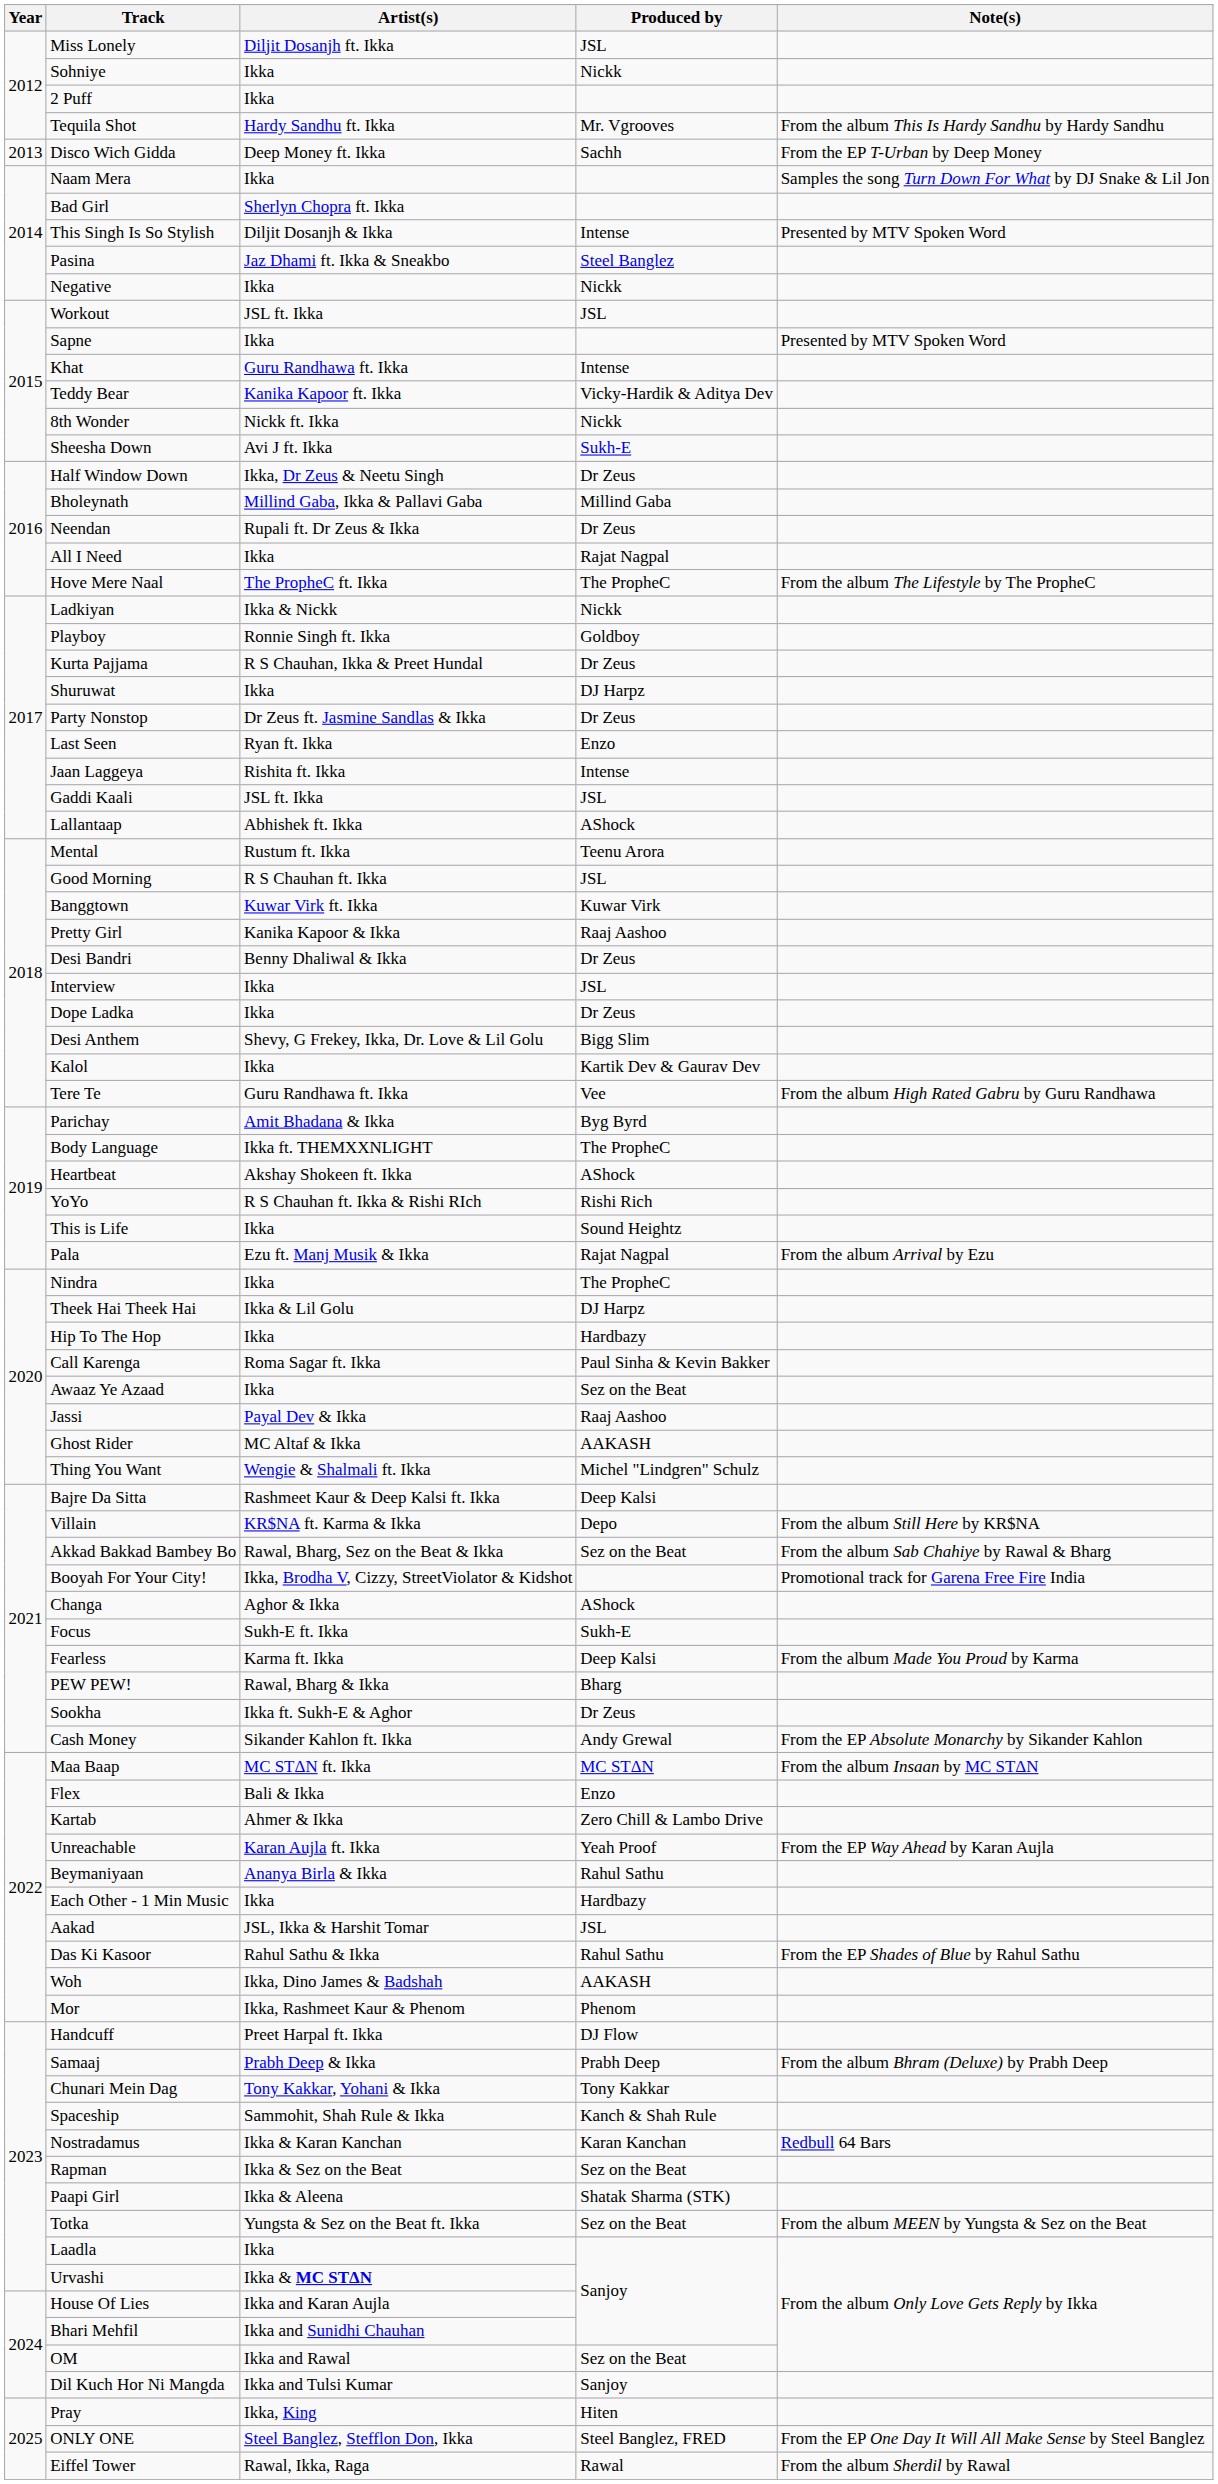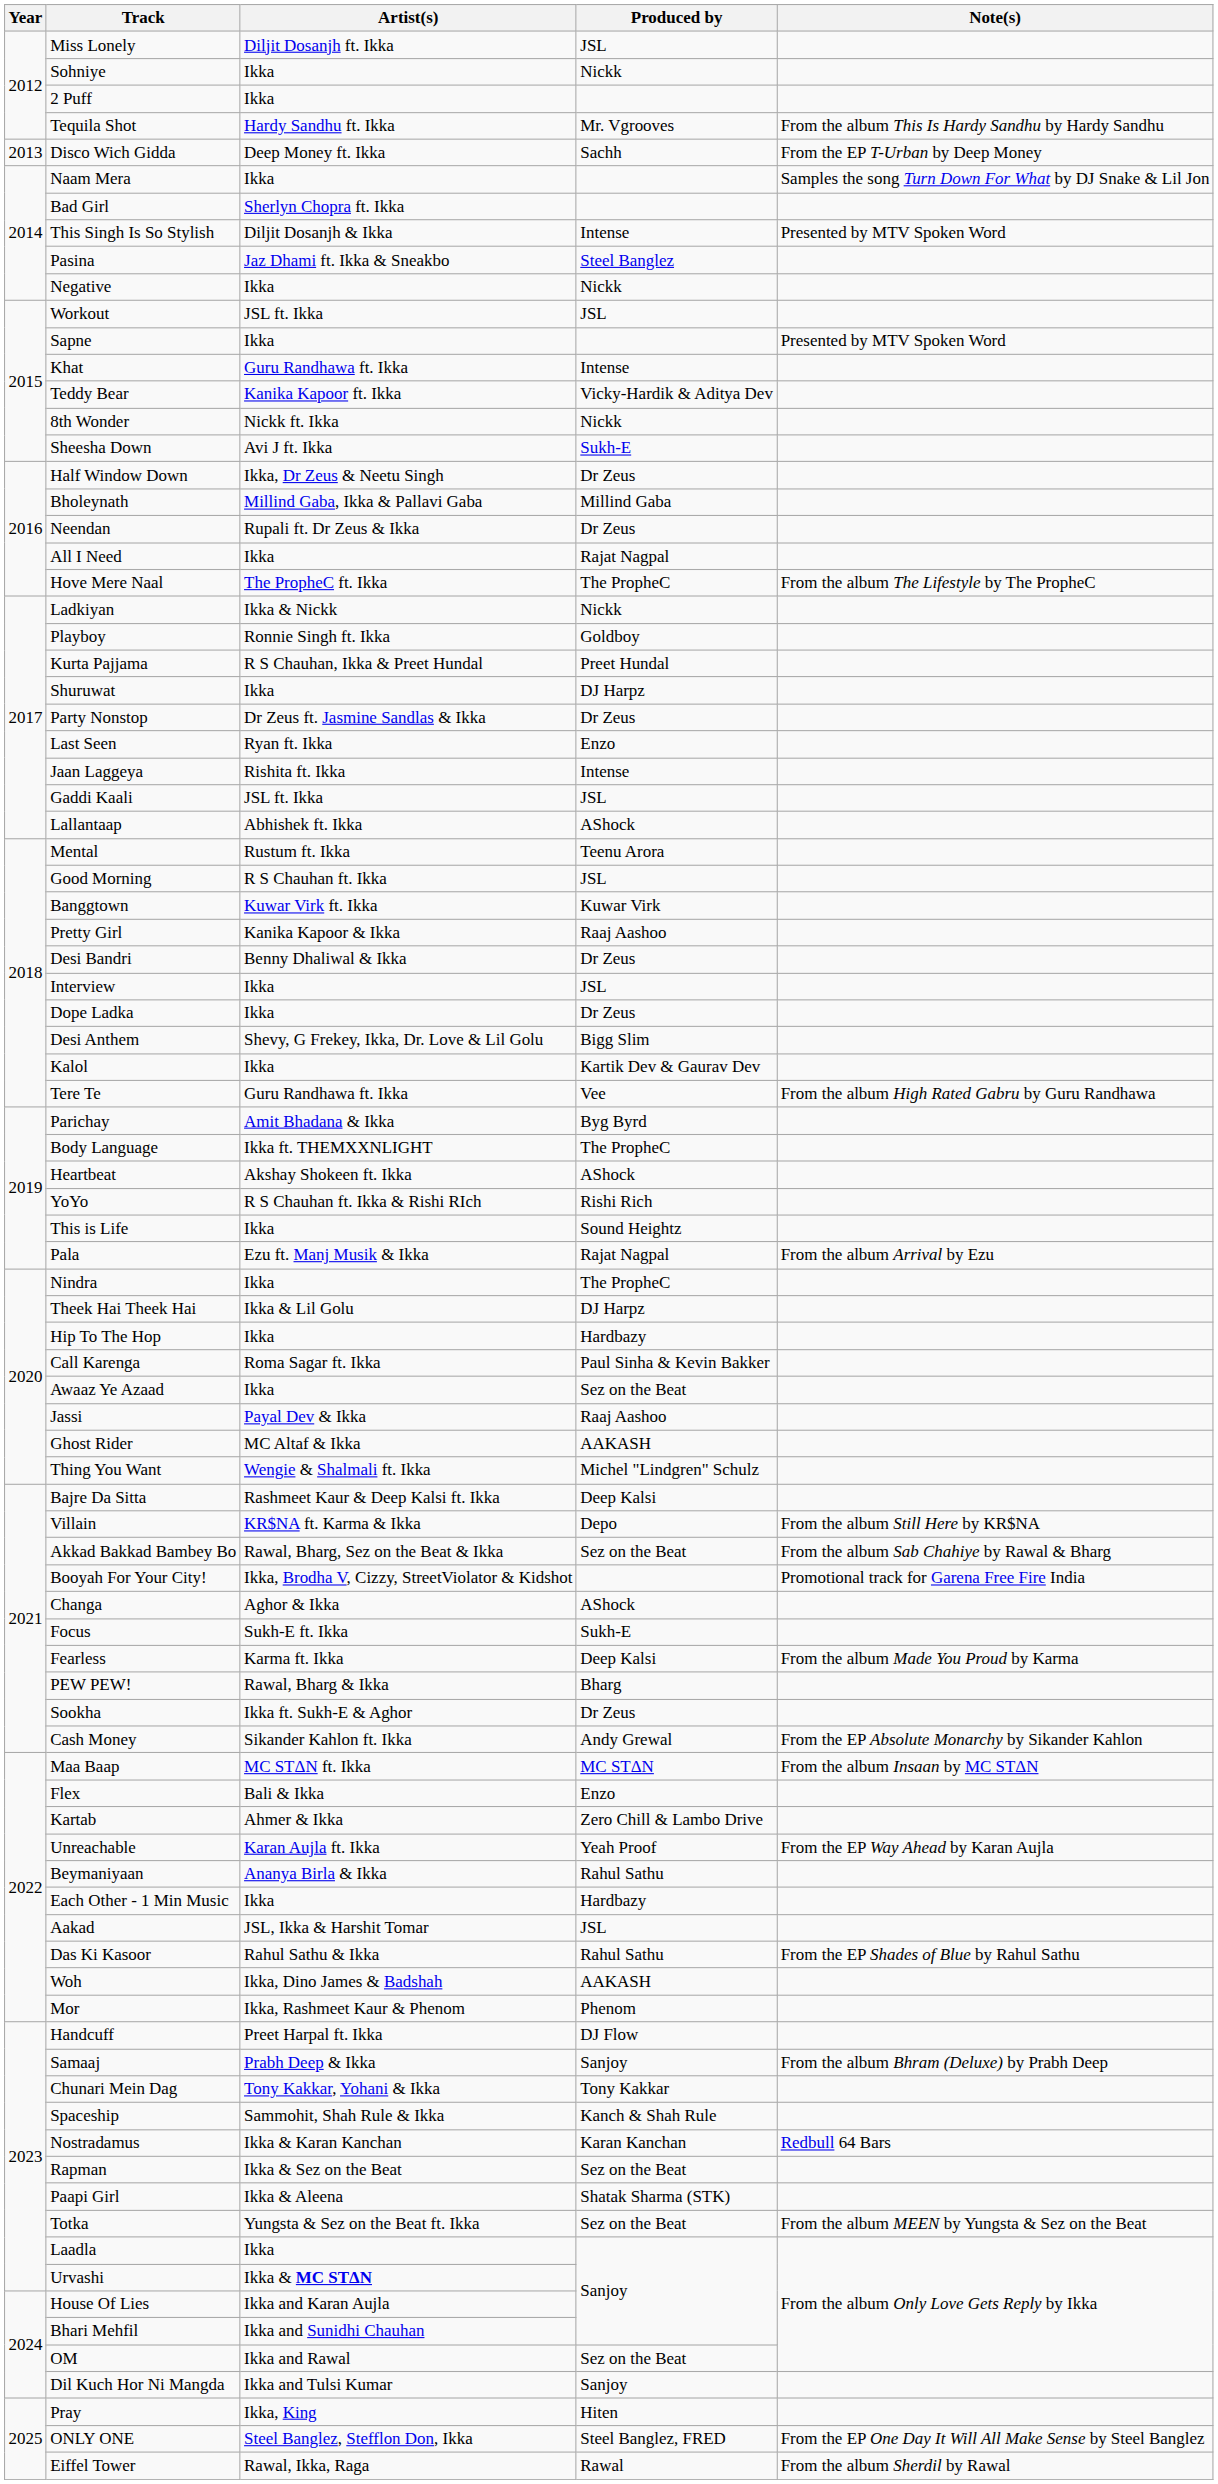 <table class="wikitable">
 <tr>
 <th>Year</th>
 <th>Track</th>
 <th>Artist(s)</th>
 <th>Produced by</th>
 <th>Note(s)</th>
 </tr>
 <tr>
 <td rowspan="4">2012</td>
 <td>Miss Lonely</td>
 <td><a href='#'>Diljit Dosanjh</a> ft. Ikka</td>
 <td>JSL</td>
 <td></td>
 </tr>
 <tr>
 <td>Sohniye</td>
 <td>Ikka</td>
 <td>Nickk</td>
 <td></td>
 </tr>
 <tr>
 <td>2 Puff</td>
 <td>Ikka</td>
 <td></td>
 <td></td>
 </tr>
 <tr>
 <td>Tequila Shot</td>
 <td><a href='#'>Hardy Sandhu</a> ft. Ikka</td>
 <td>Mr. Vgrooves</td>
 <td>From the album <em>This Is Hardy Sandhu</em> by Hardy Sandhu</td>
 </tr>
 <tr>
 <td>2013</td>
 <td>Disco Wich Gidda</td>
 <td>Deep Money ft. Ikka</td>
 <td>Sachh</td>
 <td>From the EP <em>T-Urban</em> by Deep Money</td>
 </tr>
 <tr>
 <td rowspan="5">2014</td>
 <td>Naam Mera</td>
 <td>Ikka</td>
 <td></td>
 <td>Samples the song <em><a href='#'>Turn Down For What</a></em> by DJ Snake & Lil Jon</td>
 </tr>
 <tr>
 <td>Bad Girl</td>
 <td><a href='#'>Sherlyn Chopra</a> ft. Ikka</td>
 <td></td>
 <td></td>
 </tr>
 <tr>
 <td>This Singh Is So Stylish</td>
 <td>Diljit Dosanjh & Ikka</td>
 <td>Intense</td>
 <td>Presented by MTV Spoken Word</td>
 </tr>
 <tr>
 <td>Pasina</td>
 <td><a href='#'>Jaz Dhami</a> ft. Ikka & Sneakbo</td>
 <td><a href='#'>Steel Banglez</a></td>
 <td></td>
 </tr>
 <tr>
 <td>Negative</td>
 <td>Ikka</td>
 <td>Nickk</td>
 <td></td>
 </tr>
 <tr>
 <td rowspan="6">2015</td>
 <td>Workout</td>
 <td>JSL ft. Ikka</td>
 <td>JSL</td>
 <td></td>
 </tr>
 <tr>
 <td>Sapne</td>
 <td>Ikka</td>
 <td></td>
 <td>Presented by MTV Spoken Word</td>
 </tr>
 <tr>
 <td>Khat</td>
 <td><a href='#'>Guru Randhawa</a> ft. Ikka</td>
 <td>Intense</td>
 <td></td>
 </tr>
 <tr>
 <td>Teddy Bear</td>
 <td><a href='#'>Kanika Kapoor</a> ft. Ikka</td>
 <td>Vicky-Hardik & Aditya Dev</td>
 <td></td>
 </tr>
 <tr>
 <td>8th Wonder</td>
 <td>Nickk ft. Ikka</td>
 <td>Nickk</td>
 <td></td>
 </tr>
 <tr>
 <td>Sheesha Down</td>
 <td>Avi J ft. Ikka</td>
 <td><a href='#'>Sukh-E</a></td>
 <td></td>
 </tr>
 <tr>
 <td rowspan="5">2016</td>
 <td>Half Window Down</td>
 <td>Ikka, <a href='#'>Dr Zeus</a> & Neetu Singh</td>
 <td>Dr Zeus</td>
 <td></td>
 </tr>
 <tr>
 <td>Bholeynath</td>
 <td><a href='#'>Millind Gaba</a>, Ikka & Pallavi Gaba</td>
 <td>Millind Gaba</td>
 <td></td>
 </tr>
 <tr>
 <td>Neendan</td>
 <td>Rupali ft. Dr Zeus & Ikka</td>
 <td>Dr Zeus</td>
 <td></td>
 </tr>
 <tr>
 <td>All I Need</td>
 <td>Ikka</td>
 <td>Rajat Nagpal</td>
 <td></td>
 </tr>
 <tr>
 <td>Hove Mere Naal</td>
 <td><a href='#'>The PropheC</a> ft. Ikka</td>
 <td>The PropheC</td>
 <td>From the album <em>The Lifestyle</em> by The PropheC</td>
 </tr>
 <tr>
 <td rowspan="9">2017</td>
 <td>Ladkiyan</td>
 <td>Ikka & Nickk</td>
 <td>Nickk</td>
 <td></td>
 </tr>
 <tr>
 <td>Playboy</td>
 <td>Ronnie Singh ft. Ikka</td>
 <td>Goldboy</td>
 <td></td>
 </tr>
 <tr>
 <td>Kurta Pajjama</td>
 <td>R S Chauhan, Ikka & Preet Hundal</td>
-<td>Dr Zeus</td>
+<td>Preet Hundal</td>
 <td></td>
 </tr>
 <tr>
 <td>Shuruwat</td>
 <td>Ikka</td>
 <td>DJ Harpz</td>
 <td></td>
 </tr>
 <tr>
 <td>Party Nonstop</td>
 <td>Dr Zeus ft. <a href='#'>Jasmine Sandlas</a> & Ikka</td>
 <td>Dr Zeus</td>
 <td></td>
 </tr>
 <tr>
 <td>Last Seen</td>
 <td>Ryan ft. Ikka</td>
 <td>Enzo</td>
 <td></td>
 </tr>
 <tr>
 <td>Jaan Laggeya</td>
 <td>Rishita ft. Ikka</td>
 <td>Intense</td>
 <td></td>
 </tr>
 <tr>
 <td>Gaddi Kaali</td>
 <td>JSL ft. Ikka</td>
 <td>JSL</td>
 <td></td>
 </tr>
 <tr>
 <td>Lallantaap</td>
 <td>Abhishek ft. Ikka</td>
 <td>AShock</td>
 <td></td>
 </tr>
 <tr>
 <td rowspan="10">2018</td>
 <td>Mental</td>
 <td>Rustum ft. Ikka</td>
 <td>Teenu Arora</td>
 <td></td>
 </tr>
 <tr>
 <td>Good Morning</td>
 <td>R S Chauhan ft. Ikka</td>
 <td>JSL</td>
 <td></td>
 </tr>
 <tr>
 <td>Banggtown</td>
 <td><a href='#'>Kuwar Virk</a> ft. Ikka</td>
 <td>Kuwar Virk</td>
 <td></td>
 </tr>
 <tr>
 <td>Pretty Girl</td>
 <td>Kanika Kapoor & Ikka</td>
 <td>Raaj Aashoo</td>
 <td></td>
 </tr>
 <tr>
 <td>Desi Bandri</td>
 <td>Benny Dhaliwal & Ikka</td>
 <td>Dr Zeus</td>
 <td></td>
 </tr>
 <tr>
 <td>Interview</td>
 <td>Ikka</td>
 <td>JSL</td>
 <td></td>
 </tr>
 <tr>
 <td>Dope Ladka</td>
 <td>Ikka</td>
 <td>Dr Zeus</td>
 <td></td>
 </tr>
 <tr>
 <td>Desi Anthem</td>
 <td>Shevy, G Frekey, Ikka, Dr. Love & Lil Golu</td>
 <td>Bigg Slim</td>
 <td></td>
 </tr>
 <tr>
 <td>Kalol</td>
 <td>Ikka</td>
 <td>Kartik Dev & Gaurav Dev</td>
 <td></td>
 </tr>
 <tr>
 <td>Tere Te</td>
 <td>Guru Randhawa ft. Ikka</td>
 <td>Vee</td>
 <td>From the album <em>High Rated Gabru</em> by Guru Randhawa</td>
 </tr>
 <tr>
 <td rowspan="6">2019</td>
 <td>Parichay</td>
 <td><a href='#'>Amit Bhadana</a> & Ikka</td>
 <td>Byg Byrd</td>
 <td></td>
 </tr>
 <tr>
 <td>Body Language</td>
 <td>Ikka ft. THEMXXNLIGHT</td>
 <td>The PropheC</td>
 <td></td>
 </tr>
 <tr>
 <td>Heartbeat</td>
 <td>Akshay Shokeen ft. Ikka</td>
 <td>AShock</td>
 <td></td>
 </tr>
 <tr>
 <td>YoYo</td>
 <td>R S Chauhan ft. Ikka & Rishi RIch</td>
 <td>Rishi Rich</td>
 <td></td>
 </tr>
 <tr>
 <td>This is Life</td>
 <td>Ikka</td>
 <td>Sound Heightz</td>
 <td></td>
 </tr>
 <tr>
 <td>Pala</td>
 <td>Ezu ft. <a href='#'>Manj Musik</a> & Ikka</td>
 <td>Rajat Nagpal</td>
 <td>From the album <em>Arrival</em> by Ezu</td>
 </tr>
 <tr>
 <td rowspan="8">2020</td>
 <td>Nindra</td>
 <td>Ikka</td>
 <td>The PropheC</td>
 <td></td>
 </tr>
 <tr>
 <td>Theek Hai Theek Hai</td>
 <td>Ikka & Lil Golu</td>
 <td>DJ Harpz</td>
 <td></td>
 </tr>
 <tr>
 <td>Hip To The Hop</td>
 <td>Ikka</td>
 <td>Hardbazy</td>
 <td></td>
 </tr>
 <tr>
 <td>Call Karenga</td>
 <td>Roma Sagar ft. Ikka</td>
 <td>Paul Sinha & Kevin Bakker</td>
 <td></td>
 </tr>
 <tr>
 <td>Awaaz Ye Azaad</td>
 <td>Ikka</td>
 <td>Sez on the Beat</td>
 <td></td>
 </tr>
 <tr>
 <td>Jassi</td>
 <td><a href='#'>Payal Dev</a> & Ikka</td>
 <td>Raaj Aashoo</td>
 <td></td>
 </tr>
 <tr>
 <td>Ghost Rider</td>
 <td>MC Altaf & Ikka</td>
 <td>AAKASH</td>
 <td></td>
 </tr>
 <tr>
 <td>Thing You Want</td>
 <td><a href='#'>Wengie</a> & <a href='#'>Shalmali</a> ft. Ikka</td>
 <td>Michel "Lindgren" Schulz</td>
 <td></td>
 </tr>
 <tr>
 <td rowspan="10">2021</td>
 <td>Bajre Da Sitta</td>
 <td>Rashmeet Kaur & Deep Kalsi ft. Ikka</td>
 <td>Deep Kalsi</td>
 <td></td>
 </tr>
 <tr>
 <td>Villain</td>
 <td><a href='#'>KR$NA</a> ft. Karma & Ikka</td>
 <td>Depo</td>
 <td>From the album <em>Still Here</em> by KR$NA</td>
 </tr>
 <tr>
 <td>Akkad Bakkad Bambey Bo</td>
 <td>Rawal, Bharg, Sez on the Beat & Ikka</td>
 <td>Sez on the Beat</td>
 <td>From the album <em>Sab Chahiye</em> by Rawal & Bharg</td>
 </tr>
 <tr>
 <td>Booyah For Your City!</td>
 <td>Ikka, <a href='#'>Brodha V</a>, Cizzy, StreetViolator & Kidshot</td>
 <td></td>
 <td>Promotional track for <a href='#'>Garena Free Fire</a> India</td>
 </tr>
 <tr>
 <td>Changa</td>
 <td>Aghor & Ikka</td>
 <td>AShock</td>
 <td></td>
 </tr>
 <tr>
 <td>Focus</td>
 <td>Sukh-E ft. Ikka</td>
 <td>Sukh-E</td>
 <td></td>
 </tr>
 <tr>
 <td>Fearless</td>
 <td>Karma ft. Ikka</td>
 <td>Deep Kalsi</td>
 <td>From the album <em>Made You Proud</em> by Karma</td>
 </tr>
 <tr>
 <td>PEW PEW!</td>
 <td>Rawal, Bharg & Ikka</td>
 <td>Bharg</td>
 <td></td>
 </tr>
 <tr>
 <td>Sookha</td>
 <td>Ikka ft. Sukh-E & Aghor</td>
 <td>Dr Zeus</td>
 <td></td>
 </tr>
 <tr>
 <td>Cash Money</td>
 <td>Sikander Kahlon ft. Ikka</td>
 <td>Andy Grewal</td>
 <td>From the EP <em>Absolute Monarchy</em> by Sikander Kahlon</td>
 </tr>
 <tr>
 <td rowspan="10">2022</td>
 <td>Maa Baap</td>
 <td><a href='#'>MC STΔN</a> ft. Ikka</td>
 <td><a href='#'>MC STΔN</a></td>
 <td>From the album <em>Insaan</em> by <a href='#'>MC STΔN</a></td>
 </tr>
 <tr>
 <td>Flex</td>
 <td>Bali & Ikka</td>
 <td>Enzo</td>
 <td></td>
 </tr>
 <tr>
 <td>Kartab</td>
 <td>Ahmer & Ikka</td>
 <td>Zero Chill & Lambo Drive</td>
 <td></td>
 </tr>
 <tr>
 <td>Unreachable</td>
 <td><a href='#'>Karan Aujla</a> ft. Ikka</td>
 <td>Yeah Proof</td>
 <td>From the EP <em>Way Ahead</em> by Karan Aujla</td>
 </tr>
 <tr>
 <td>Beymaniyaan</td>
 <td><a href='#'>Ananya Birla</a> & Ikka</td>
 <td>Rahul Sathu</td>
 <td></td>
 </tr>
 <tr>
 <td>Each Other - 1 Min Music</td>
 <td>Ikka</td>
 <td>Hardbazy</td>
 <td></td>
 </tr>
 <tr>
 <td>Aakad</td>
 <td>JSL, Ikka & Harshit Tomar</td>
 <td>JSL</td>
 <td></td>
 </tr>
 <tr>
 <td>Das Ki Kasoor</td>
 <td>Rahul Sathu & Ikka</td>
 <td>Rahul Sathu</td>
 <td>From the EP <em>Shades of Blue</em> by Rahul Sathu</td>
 </tr>
 <tr>
 <td>Woh</td>
 <td>Ikka, Dino James & <a href='#'>Badshah</a></td>
 <td>AAKASH</td>
 <td></td>
 </tr>
 <tr>
 <td>Mor</td>
 <td>Ikka, Rashmeet Kaur & Phenom</td>
 <td>Phenom</td>
 <td></td>
 </tr>
 <tr>
 <td rowspan="10">2023</td>
 <td>Handcuff</td>
 <td>Preet Harpal ft. Ikka</td>
 <td>DJ Flow</td>
 <td></td>
 </tr>
 <tr>
 <td>Samaaj</td>
 <td><a href='#'>Prabh Deep</a> & Ikka</td>
-<td>Prabh Deep</td>
+<td>Sanjoy</td>
 <td>From the album <em>Bhram (Deluxe)</em> by Prabh Deep</td>
 </tr>
 <tr>
 <td>Chunari Mein Dag</td>
 <td><a href='#'>Tony Kakkar</a>, <a href='#'>Yohani</a> & Ikka</td>
 <td>Tony Kakkar</td>
 <td></td>
 </tr>
 <tr>
 <td>Spaceship</td>
 <td>Sammohit, Shah Rule & Ikka</td>
 <td>Kanch & Shah Rule</td>
 <td></td>
 </tr>
 <tr>
 <td>Nostradamus</td>
 <td>Ikka & Karan Kanchan</td>
 <td>Karan Kanchan</td>
 <td><a href='#'>Redbull</a> 64 Bars</td>
 </tr>
 <tr>
 <td>Rapman</td>
 <td>Ikka & Sez on the Beat</td>
 <td>Sez on the Beat</td>
 <td></td>
 </tr>
 <tr>
 <td>Paapi Girl</td>
 <td>Ikka & Aleena</td>
 <td>Shatak Sharma (STK)</td>
 <td></td>
 </tr>
 <tr>
 <td>Totka</td>
 <td>Yungsta & Sez on the Beat ft. Ikka</td>
 <td>Sez on the Beat</td>
 <td>From the album <em>MEEN</em> by Yungsta & Sez on the Beat</td>
 </tr>
 <tr>
 <td>Laadla</td>
 <td>Ikka</td>
 <td rowspan="4">Sanjoy</td>
 <td rowspan="5">From the album <em>Only Love Gets Reply</em> by Ikka</td>
 </tr>
 <tr>
 <td>Urvashi</td>
 <td>Ikka & <strong><a href='#'>MC STΔN</a></strong></td>
 </tr>
 <tr>
 <td rowspan="4">2024</td>
 <td>House Of Lies</td>
 <td>Ikka and Karan Aujla</td>
 </tr>
 <tr>
 <td>Bhari Mehfil</td>
 <td>Ikka and <a href='#'>Sunidhi Chauhan</a></td>
 </tr>
 <tr>
 <td>OM</td>
 <td>Ikka and Rawal</td>
 <td>Sez on the Beat</td>
 </tr>
 <tr>
 <td>Dil Kuch Hor Ni Mangda</td>
 <td>Ikka and Tulsi Kumar</td>
 <td>Sanjoy</td>
 <td></td>
 </tr>
 <tr>
 <td rowspan="3">2025</td>
 <td>Pray</td>
 <td>Ikka, <a href='#'>King</a></td>
 <td>Hiten</td>
 <td></td>
 </tr>
 <tr>
 <td>ONLY ONE</td>
 <td><a href='#'>Steel Banglez</a>, <a href='#'>Stefflon Don</a>, Ikka</td>
 <td>Steel Banglez, FRED</td>
 <td>From the EP <em>One Day It Will All Make Sense</em> by Steel Banglez</td>
 </tr>
 <tr>
 <td>Eiffel Tower</td>
 <td>Rawal, Ikka, Raga</td>
 <td>Rawal</td>
 <td>From the album <em>Sherdil</em> by Rawal</td>
 </tr>
 </table>
